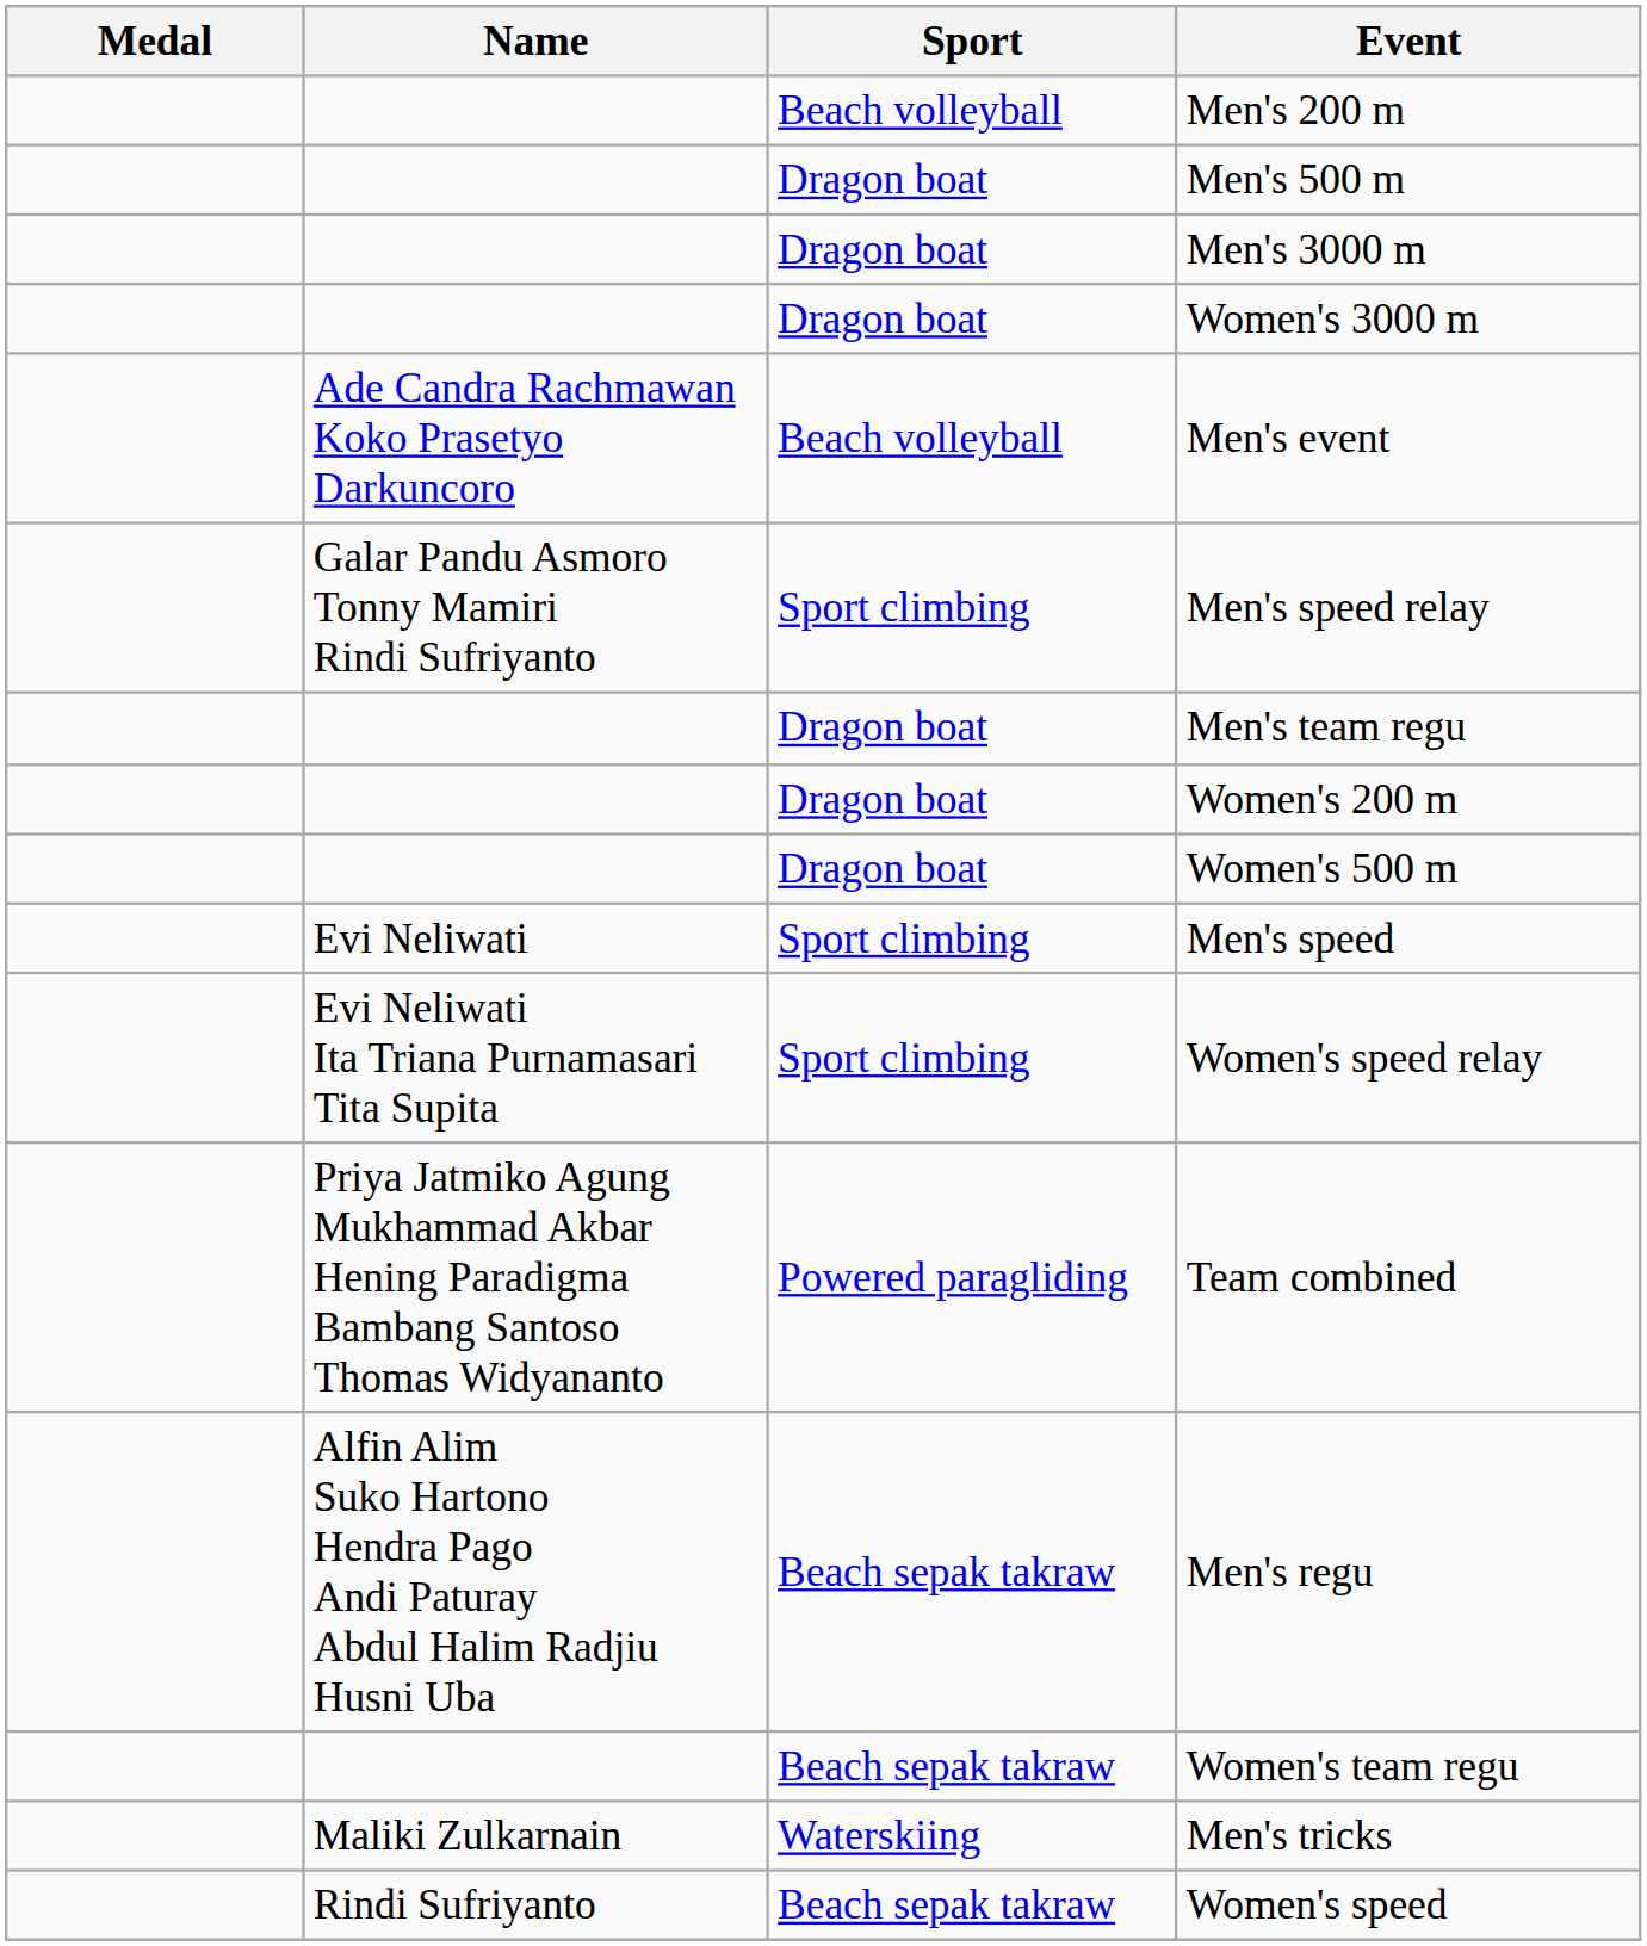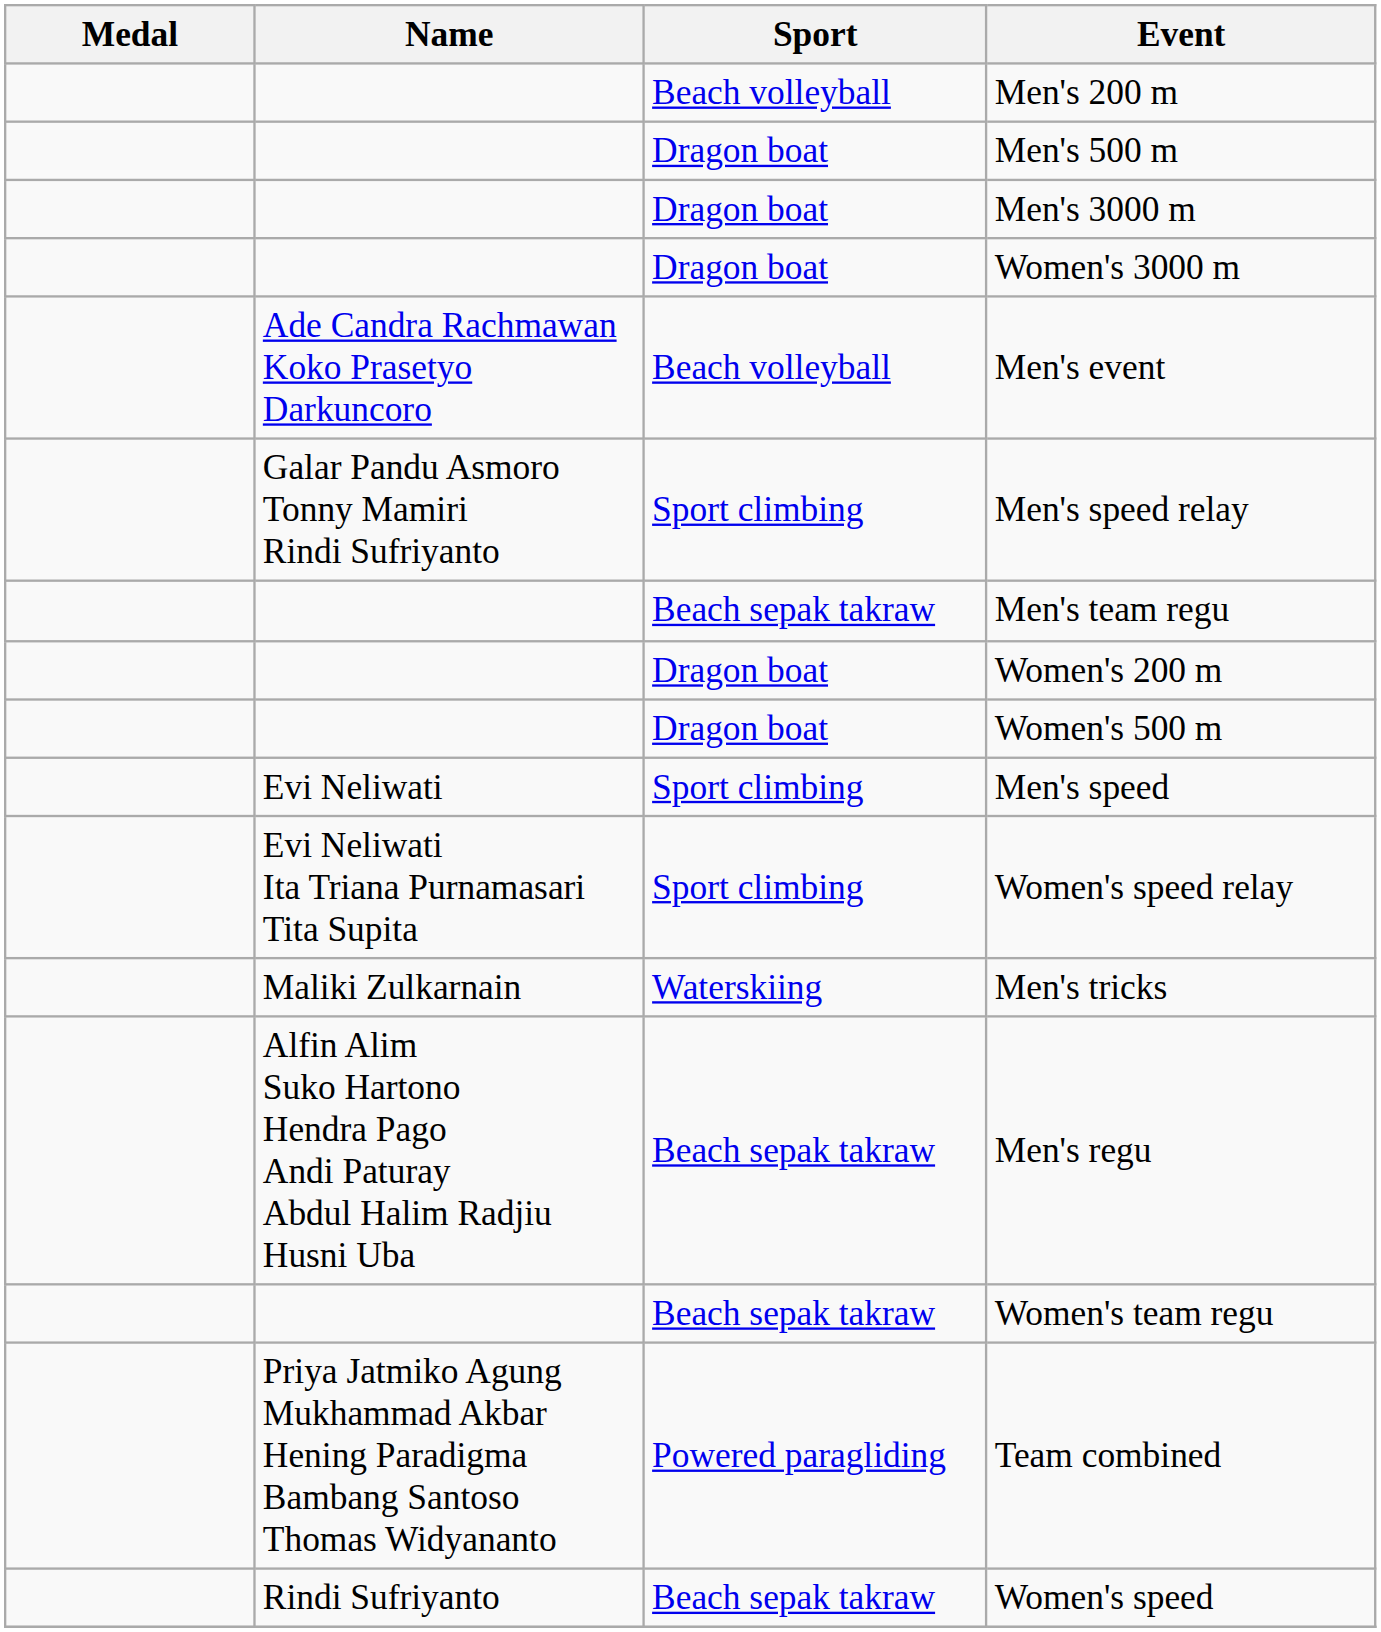 <table class="wikitable sortable" style="font-size:95%">
 <tr>
 <th width=100>Medal</th>
 <th width=160>Name</th>
 <th width=140>Sport</th>
 <th width=160>Event</th>
 </tr>
 <tr>
 <td></td>
 <td></td>
 <td><a href='#'>Beach volleyball</a></td>
 <td>Men's 200 m</td>
 </tr>
 <tr>
 <td></td>
 <td></td>
 <td><a href='#'>Dragon boat</a></td>
 <td>Men's 500 m</td>
 </tr>
 <tr>
 <td></td>
 <td></td>
 <td><a href='#'>Dragon boat</a></td>
 <td>Men's 3000 m</td>
 </tr>
 <tr>
 <td></td>
 <td></td>
 <td><a href='#'>Dragon boat</a></td>
 <td>Women's 3000 m</td>
 </tr>
 <tr>
 <td></td>
 <td><a href='#'>Ade Candra Rachmawan</a><br><a href='#'>Koko Prasetyo Darkuncoro</a></td>
 <td><a href='#'>Beach volleyball</a></td>
 <td>Men's event</td>
 </tr>
 <tr>
 <td></td>
 <td>Galar Pandu Asmoro<br>Tonny Mamiri<br>Rindi Sufriyanto</td>
 <td><a href='#'>Sport climbing</a></td>
 <td>Men's speed relay</td>
 </tr>
 <tr>
 <td></td>
 <td></td>
-<td><a href='#'>Dragon boat</a></td>
+<td><a href='#'>Beach sepak takraw</a></td>
 <td>Men's team regu</td>
 </tr>
 <tr>
 <td></td>
 <td></td>
 <td><a href='#'>Dragon boat</a></td>
 <td>Women's 200 m</td>
 </tr>
 <tr>
 <td></td>
 <td></td>
 <td><a href='#'>Dragon boat</a></td>
 <td>Women's 500 m</td>
 </tr>
 <tr>
 <td></td>
 <td>Evi Neliwati</td>
 <td><a href='#'>Sport climbing</a></td>
 <td>Men's speed</td>
 </tr>
 <tr>
 <td></td>
 <td>Evi Neliwati<br>Ita Triana Purnamasari<br>Tita Supita</td>
 <td><a href='#'>Sport climbing</a></td>
 <td>Women's speed relay</td>
 </tr>
 <tr>
 <td></td>
-<td>Priya Jatmiko Agung<br>Mukhammad Akbar<br>Hening Paradigma<br>Bambang Santoso<br>Thomas Widyananto</td>
-<td><a href='#'>Powered paragliding</a></td>
-<td>Team combined</td>
+<td>Maliki Zulkarnain</td>
+<td><a href='#'>Waterskiing</a></td>
+<td>Men's tricks</td>
 </tr>
 <tr>
 <td></td>
 <td>Alfin Alim<br>Suko Hartono<br>Hendra Pago<br>Andi Paturay<br>Abdul Halim Radjiu<br>Husni Uba</td>
 <td><a href='#'>Beach sepak takraw</a></td>
 <td>Men's regu</td>
 </tr>
 <tr>
 <td></td>
 <td></td>
 <td><a href='#'>Beach sepak takraw</a></td>
 <td>Women's team regu</td>
 </tr>
 <tr>
 <td></td>
-<td>Maliki Zulkarnain</td>
-<td><a href='#'>Waterskiing</a></td>
-<td>Men's tricks</td>
+<td>Priya Jatmiko Agung<br>Mukhammad Akbar<br>Hening Paradigma<br>Bambang Santoso<br>Thomas Widyananto</td>
+<td><a href='#'>Powered paragliding</a></td>
+<td>Team combined</td>
 </tr>
 <tr>
 <td></td>
 <td>Rindi Sufriyanto</td>
 <td><a href='#'>Beach sepak takraw</a></td>
 <td>Women's speed</td>
 </tr>
 <tr>
 </tr>
 </table>
